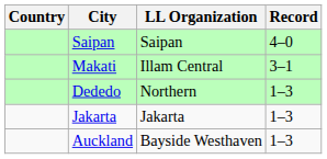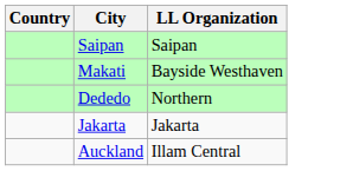 <table class="wikitable">
 <tr>
 <th>Country</th>
 <th>City</th>
 <th>LL Organization</th>
-<th>Record</th>
 </tr>
 <tr bgcolor=#bbffbb>
 <td><strong></strong></td>
 <td><a href='#'>Saipan</a></td>
 <td>Saipan</td>
-<td>4–0</td>
 </tr>
 <tr bgcolor=#bbffbb>
 <td><strong></strong></td>
 <td><a href='#'>Makati</a></td>
-<td>Illam Central</td>
-<td>3–1</td>
+<td>Bayside Westhaven</td>
 </tr>
 <tr bgcolor=#bbffbb>
 <td><strong></strong></td>
 <td><a href='#'>Dededo</a></td>
 <td>Northern</td>
-<td>1–3</td>
 </tr>
 <tr>
 <td><strong></strong></td>
 <td><a href='#'>Jakarta</a></td>
 <td>Jakarta</td>
-<td>1–3</td>
 </tr>
 <tr>
 <td><strong></strong></td>
 <td><a href='#'>Auckland</a></td>
-<td>Bayside Westhaven</td>
-<td>1–3</td>
+<td>Illam Central</td>
 </tr>
 </table>
